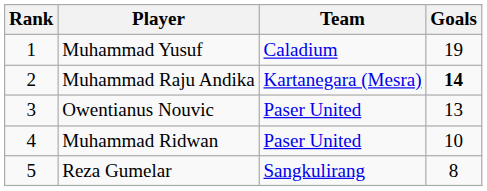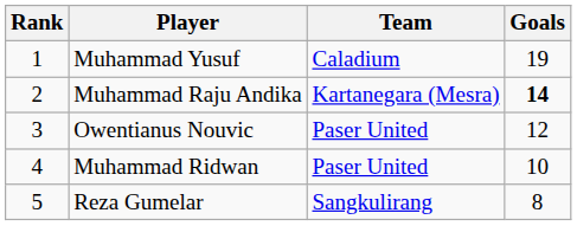 <table class="wikitable" style="text-align:center">
 <tr>
 <th>Rank</th>
 <th>Player</th>
 <th>Team</th>
 <th>Goals</th>
 </tr>
 <tr>
 <td>1</td>
 <td align="left"> Muhammad Yusuf</td>
 <td align="left"><a href='#'>Caladium</a></td>
 <td>19</td>
 </tr>
 <tr>
 <td>2</td>
 <td align="left"> Muhammad Raju Andika</td>
 <td align="left"><a href='#'>Kartanegara (Mesra)</a></td>
 <td><strong>14</strong></td>
 </tr>
 <tr>
 <td>3</td>
 <td align="left"> Owentianus Nouvic</td>
 <td align="left"><a href='#'>Paser United</a></td>
-<td>13</td>
+<td>12</td>
 </tr>
 <tr>
 <td>4</td>
 <td align="left"> Muhammad Ridwan</td>
 <td align="left"><a href='#'>Paser United</a></td>
 <td>10</td>
 </tr>
 <tr>
 <td>5</td>
 <td align="left"> Reza Gumelar</td>
 <td align="left"><a href='#'>Sangkulirang</a></td>
 <td>8</td>
 </tr>
 </table>
